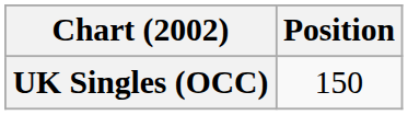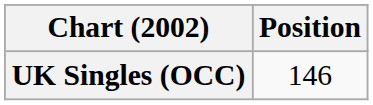 <table class="wikitable plainrowheaders" style="text-align:center">
 <tr>
 <th scope="col">Chart (2002)</th>
 <th scope="col">Position</th>
 </tr>
 <tr>
 <th scope="row">UK Singles (OCC)</th>
-<td>150</td>
+<td>146</td>
 </tr>
 </table>
